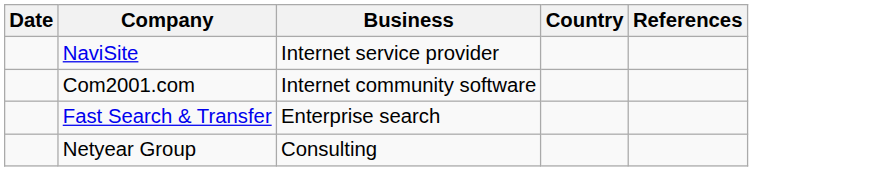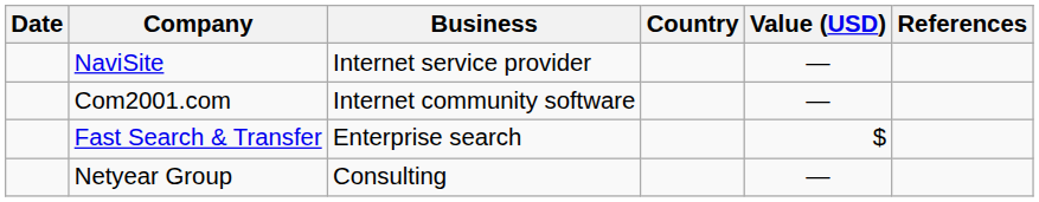 <table class="wikitable sortable">
 <tr>
 <th>Date</th>
 <th>Company</th>
 <th>Business</th>
 <th>Country</th>
+<th>Value (<a href='#'>USD</a>)</th>
 <th class="unsortable">References</th>
 </tr>
 <tr>
 <td></td>
 <td><a href='#'>NaviSite</a></td>
 <td>Internet service provider</td>
 <td></td>
+<td style="text-align:center;">—</td>
 <td style="text-align:center;"></td>
 </tr>
 <tr>
 <td></td>
 <td>Com2001.com</td>
 <td>Internet community software</td>
 <td></td>
+<td style="text-align:center;">—</td>
 <td style="text-align:center;"></td>
 </tr>
 <tr>
 <td></td>
 <td><a href='#'>Fast Search & Transfer</a></td>
 <td>Enterprise search</td>
 <td></td>
+<td align="right">$</td>
 <td style="text-align:center;"></td>
 </tr>
 <tr>
 <td></td>
 <td>Netyear Group</td>
 <td>Consulting</td>
 <td></td>
+<td style="text-align:center;">—</td>
 <td style="text-align:center;"></td>
 </tr>
 </table>
